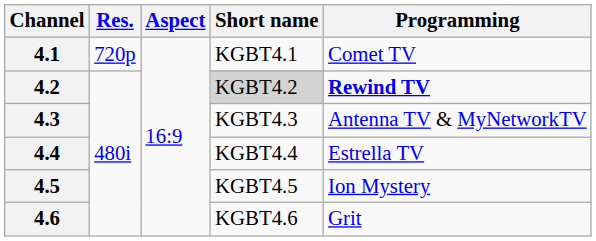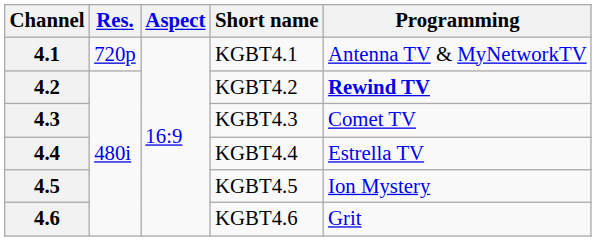 <table class="wikitable">
 <tr>
 <th scope = "col">Channel</th>
 <th scope = "col"><a href='#'>Res.</a></th>
 <th scope = "col"><a href='#'>Aspect</a></th>
 <th scope = "col">Short name</th>
 <th scope = "col">Programming</th>
 </tr>
 <tr>
 <th scope = "row">4.1</th>
 <td><a href='#'>720p</a></td>
 <td rowspan="6"><a href='#'>16:9</a></td>
 <td>KGBT4.1</td>
-<td><a href='#'>Comet TV</a></td>
+<td><a href='#'>Antenna TV</a> & <a href='#'>MyNetworkTV</a></td>
 </tr>
 <tr>
 <th scope = "row">4.2</th>
 <td rowspan="5"><a href='#'>480i</a></td>
-<td style="background: lightgrey;">KGBT4.2</td>
+<td>KGBT4.2</td>
 <td><strong><a href='#'>Rewind TV</a></strong></td>
 </tr>
 <tr>
 <th scope = "row">4.3</th>
 <td>KGBT4.3</td>
-<td><a href='#'>Antenna TV</a> & <a href='#'>MyNetworkTV</a></td>
+<td><a href='#'>Comet TV</a></td>
 </tr>
 <tr>
 <th scope = "row">4.4</th>
 <td>KGBT4.4</td>
 <td><a href='#'>Estrella TV</a></td>
 </tr>
 <tr>
 <th scope = "row">4.5</th>
 <td>KGBT4.5</td>
 <td><a href='#'>Ion Mystery</a></td>
 </tr>
 <tr>
 <th scope = "row">4.6</th>
 <td>KGBT4.6</td>
 <td><a href='#'>Grit</a></td>
 </tr>
 </table>
